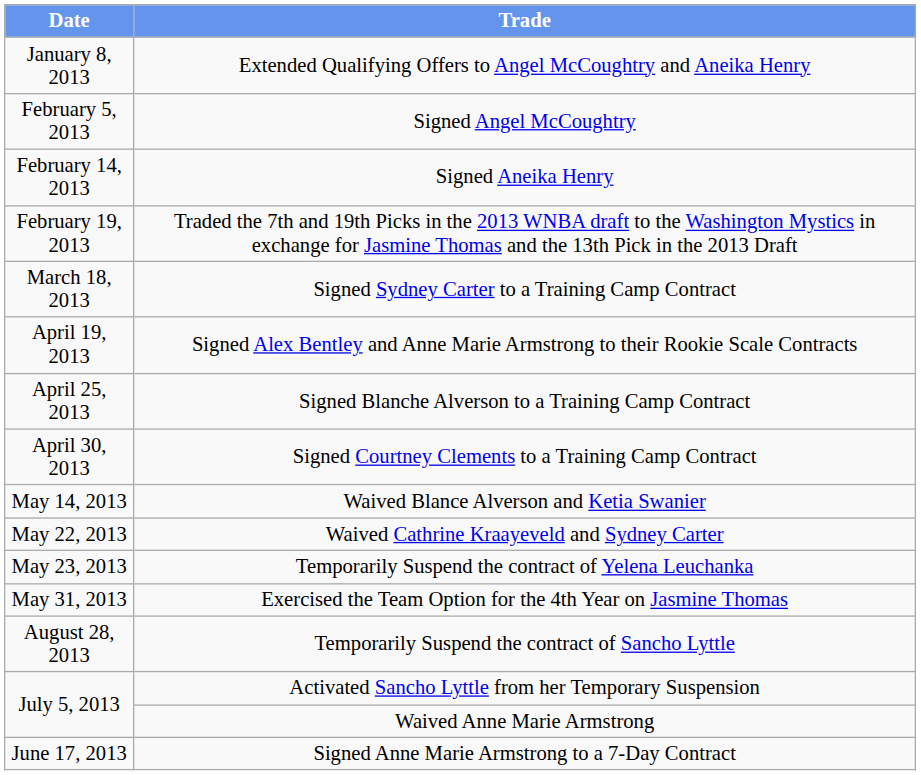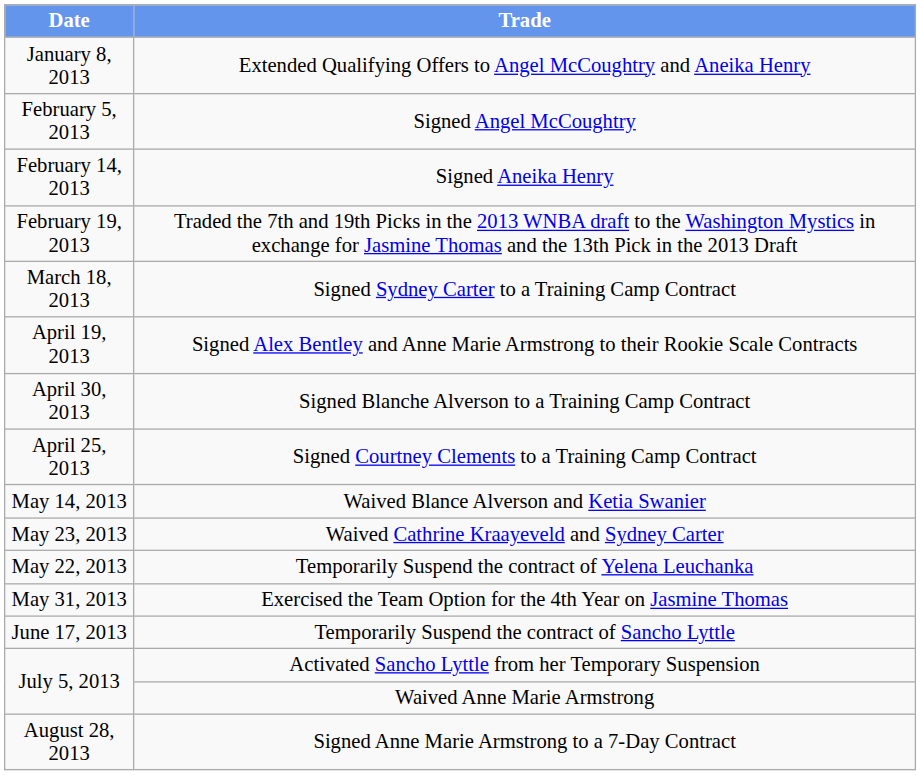 <table class="wikitable" style="width:80%; text-align:center;">
 <tr>
 <th style="background:#6495ED;color:white; width=75">Date</th>
 <th style="background:#6495ED;color:white;" colspan=2>Trade</th>
 </tr>
 <tr>
 <td>January 8, 2013</td>
 <td>Extended Qualifying Offers to <a href='#'>Angel McCoughtry</a> and <a href='#'>Aneika Henry</a></td>
 </tr>
 <tr>
 <td>February 5, 2013</td>
 <td>Signed <a href='#'>Angel McCoughtry</a></td>
 </tr>
 <tr>
 <td>February 14, 2013</td>
 <td>Signed <a href='#'>Aneika Henry</a></td>
 </tr>
 <tr>
 <td>February 19, 2013</td>
 <td>Traded the 7th and 19th Picks in the <a href='#'>2013 WNBA draft</a> to the <a href='#'>Washington Mystics</a> in exchange for <a href='#'>Jasmine Thomas</a> and the 13th Pick in the 2013 Draft</td>
 </tr>
 <tr>
 <td>March 18, 2013</td>
 <td>Signed <a href='#'>Sydney Carter</a> to a Training Camp Contract</td>
 </tr>
 <tr>
 <td>April 19, 2013</td>
 <td>Signed <a href='#'>Alex Bentley</a> and Anne Marie Armstrong to their Rookie Scale Contracts</td>
 </tr>
 <tr>
-<td>April 25, 2013</td>
+<td>April 30, 2013</td>
 <td>Signed Blanche Alverson to a Training Camp Contract</td>
 </tr>
 <tr>
-<td>April 30, 2013</td>
+<td>April 25, 2013</td>
 <td>Signed <a href='#'>Courtney Clements</a> to a Training Camp Contract</td>
 </tr>
 <tr>
 <td>May 14, 2013</td>
 <td>Waived Blance Alverson and <a href='#'>Ketia Swanier</a></td>
 </tr>
 <tr>
-<td>May 22, 2013</td>
+<td>May 23, 2013</td>
 <td>Waived <a href='#'>Cathrine Kraayeveld</a> and <a href='#'>Sydney Carter</a></td>
 </tr>
 <tr>
-<td>May 23, 2013</td>
+<td>May 22, 2013</td>
 <td>Temporarily Suspend the contract of <a href='#'>Yelena Leuchanka</a></td>
 </tr>
 <tr>
 <td>May 31, 2013</td>
 <td>Exercised the Team Option for the 4th Year on <a href='#'>Jasmine Thomas</a></td>
 </tr>
 <tr>
-<td>August 28, 2013</td>
+<td>June 17, 2013</td>
 <td>Temporarily Suspend the contract of <a href='#'>Sancho Lyttle</a></td>
 </tr>
 <tr>
 <td rowspan=2>July 5, 2013</td>
 <td>Activated <a href='#'>Sancho Lyttle</a> from her Temporary Suspension</td>
 </tr>
 <tr>
 <td>Waived Anne Marie Armstrong</td>
 </tr>
 <tr>
-<td>June 17, 2013</td>
+<td>August 28, 2013</td>
 <td>Signed Anne Marie Armstrong to a 7-Day Contract</td>
 </tr>
 </table>
